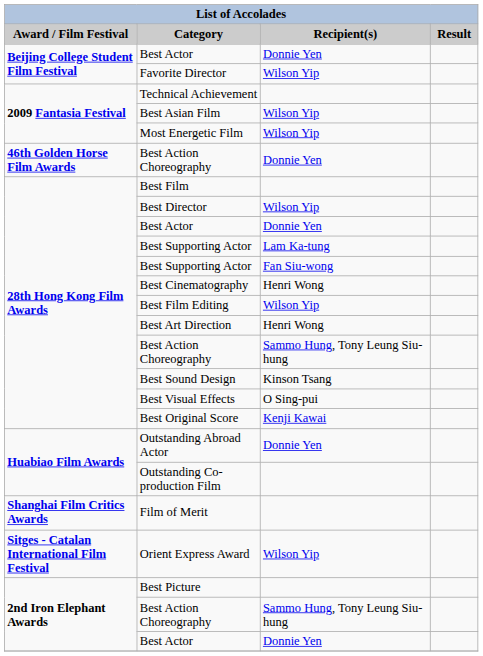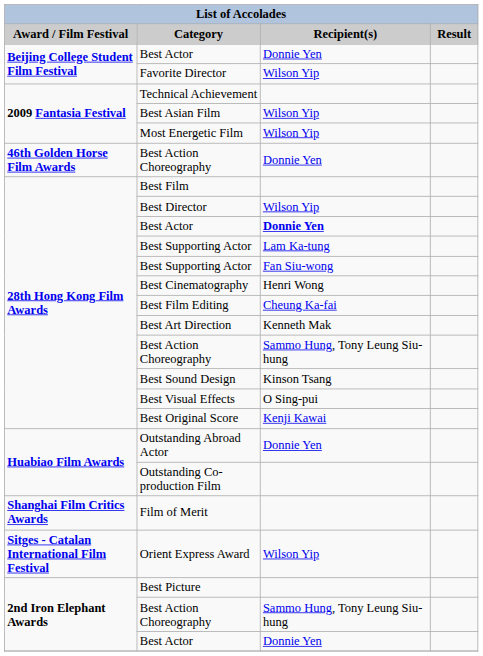 <table class="wikitable" style="font-size:normal;" ;>
 <tr style="text-align:center;">
 <th colspan=4 style="background:#B0C4DE;">List of Accolades</th>
 </tr>
 <tr style="text-align:center;">
 <th style="background:#ccc;" width="28%">Award / Film Festival</th>
 <th style="background:#ccc;" width="26%">Category</th>
 <th style="background:#ccc;" width="36%">Recipient(s)</th>
 <th style="background:#ccc;" width="10%">Result</th>
 </tr>
 <tr>
 <td rowspan=2><strong><a href='#'>Beijing College Student Film Festival</a></strong></td>
 <td>Best Actor</td>
 <td><a href='#'>Donnie Yen</a></td>
 <td></td>
 </tr>
 <tr>
 <td>Favorite Director</td>
 <td><a href='#'>Wilson Yip</a></td>
 <td></td>
 </tr>
 <tr>
 <td rowspan=3><strong>2009 <a href='#'>Fantasia Festival</a></strong></td>
 <td>Technical Achievement</td>
 <td></td>
 <td></td>
 </tr>
 <tr>
 <td>Best Asian Film</td>
 <td><a href='#'>Wilson Yip</a></td>
 <td></td>
 </tr>
 <tr>
 <td>Most Energetic Film</td>
 <td><a href='#'>Wilson Yip</a></td>
 <td></td>
 </tr>
 <tr>
 <td rowspan=1><strong><a href='#'>46th Golden Horse Film Awards</a></strong></td>
 <td>Best Action Choreography</td>
 <td><a href='#'>Donnie Yen</a></td>
 <td></td>
 </tr>
 <tr>
 <td rowspan=12><strong><a href='#'>28th Hong Kong Film Awards</a></strong></td>
 <td>Best Film</td>
 <td></td>
 <td></td>
 </tr>
 <tr>
 <td>Best Director</td>
 <td><a href='#'>Wilson Yip</a></td>
 <td></td>
 </tr>
 <tr>
 <td>Best Actor</td>
-<td><a href='#'>Donnie Yen</a></td>
+<td><strong><a href='#'>Donnie Yen</a></strong></td>
 <td></td>
 </tr>
 <tr>
 <td>Best Supporting Actor</td>
 <td><a href='#'>Lam Ka-tung</a></td>
 <td></td>
 </tr>
 <tr>
 <td>Best Supporting Actor</td>
 <td><a href='#'>Fan Siu-wong</a></td>
 <td></td>
 </tr>
 <tr>
 <td>Best Cinematography</td>
 <td>Henri Wong</td>
 <td></td>
 </tr>
 <tr>
 <td>Best Film Editing</td>
-<td><a href='#'>Wilson Yip</a></td>
+<td><a href='#'>Cheung Ka-fai</a></td>
 <td></td>
 </tr>
 <tr>
 <td>Best Art Direction</td>
-<td>Henri Wong</td>
+<td>Kenneth Mak</td>
 <td></td>
 </tr>
 <tr>
 <td>Best Action Choreography</td>
 <td><a href='#'>Sammo Hung</a>, Tony Leung Siu-hung</td>
 <td></td>
 </tr>
 <tr>
 <td>Best Sound Design</td>
 <td>Kinson Tsang</td>
 <td></td>
 </tr>
 <tr>
 <td>Best Visual Effects</td>
 <td>O Sing-pui</td>
 <td></td>
 </tr>
 <tr>
 <td>Best Original Score</td>
 <td><a href='#'>Kenji Kawai</a></td>
 <td></td>
 </tr>
 <tr>
 <td rowspan=2><strong><a href='#'>Huabiao Film Awards</a></strong></td>
 <td>Outstanding Abroad Actor</td>
 <td><a href='#'>Donnie Yen</a></td>
 <td></td>
 </tr>
 <tr>
 <td>Outstanding Co-production Film</td>
 <td></td>
 <td></td>
 </tr>
 <tr>
 <td rowspan=1><strong><a href='#'>Shanghai Film Critics Awards</a></strong></td>
 <td>Film of Merit</td>
 <td></td>
 <td></td>
 </tr>
 <tr>
 <td rowspan=1><strong><a href='#'>Sitges - Catalan International Film Festival</a></strong></td>
 <td>Orient Express Award</td>
 <td><a href='#'>Wilson Yip</a></td>
 <td></td>
 </tr>
 <tr>
 <td rowspan=3><strong>2nd Iron Elephant Awards</strong></td>
 <td>Best Picture</td>
 <td></td>
 <td></td>
 </tr>
 <tr>
 <td>Best Action Choreography</td>
 <td><a href='#'>Sammo Hung</a>, Tony Leung Siu-hung</td>
 <td></td>
 </tr>
 <tr>
 <td>Best Actor</td>
 <td><a href='#'>Donnie Yen</a></td>
 <td></td>
 </tr>
 <tr>
 </tr>
 </table>
